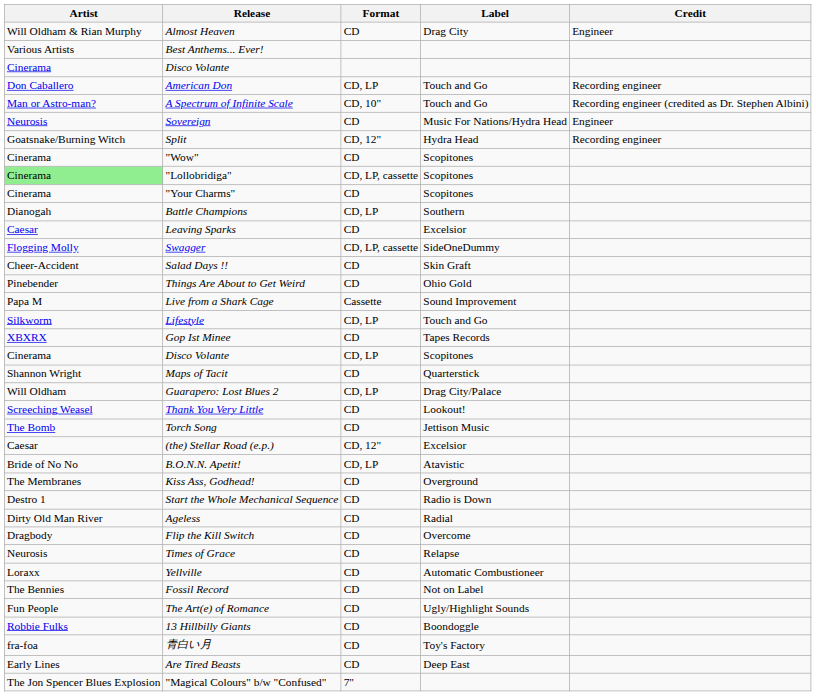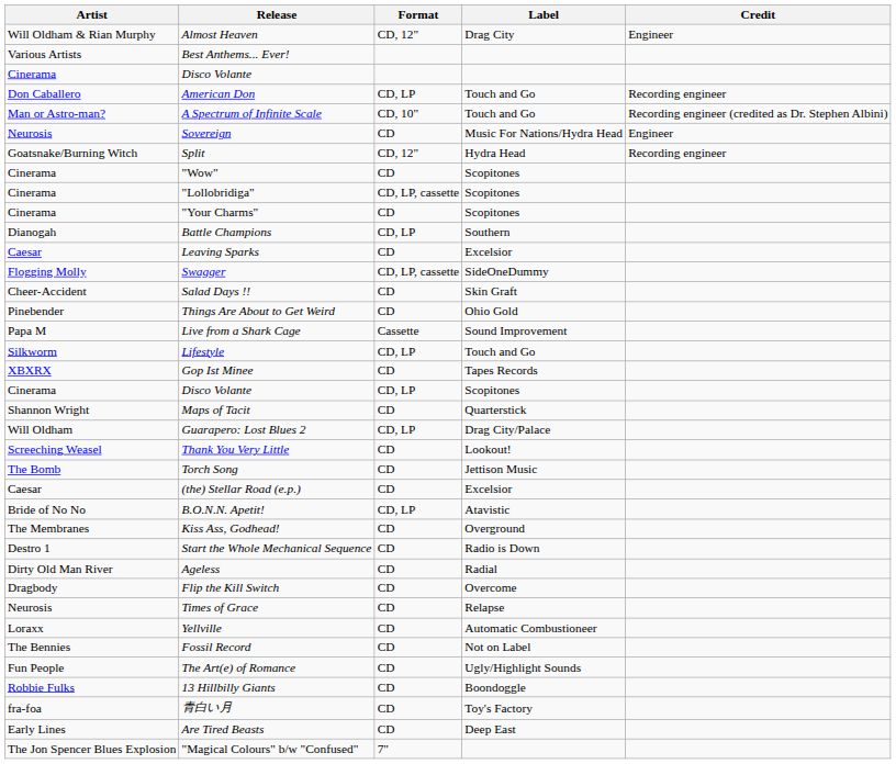 <table class="wikitable sortable">
 <tr>
 <th>Artist</th>
 <th>Release</th>
 <th>Format</th>
 <th>Label</th>
 <th>Credit</th>
 </tr>
 <tr>
 <td>Will Oldham & Rian Murphy</td>
 <td><em>Almost Heaven</em></td>
-<td>CD</td>
+<td>CD, 12"</td>
 <td>Drag City</td>
 <td>Engineer</td>
 </tr>
 <tr>
 <td>Various Artists</td>
 <td><em>Best Anthems... Ever!</em></td>
 <td></td>
 <td></td>
 <td></td>
 </tr>
 <tr>
 <td><a href='#'>Cinerama</a></td>
 <td><em>Disco Volante</em></td>
 <td></td>
 <td></td>
 <td></td>
 </tr>
 <tr>
 <td><a href='#'>Don Caballero</a></td>
 <td><em><a href='#'>American Don</a></em></td>
 <td>CD, LP</td>
 <td>Touch and Go</td>
 <td>Recording engineer</td>
 </tr>
 <tr>
 <td><a href='#'>Man or Astro-man?</a></td>
 <td><em><a href='#'>A Spectrum of Infinite Scale</a></em></td>
 <td>CD, 10"</td>
 <td>Touch and Go</td>
 <td>Recording engineer (credited as Dr. Stephen Albini)</td>
 </tr>
 <tr>
 <td><a href='#'>Neurosis</a></td>
 <td><a href='#'><em>Sovereign</em></a></td>
 <td>CD</td>
 <td>Music For Nations/Hydra Head</td>
 <td>Engineer</td>
 </tr>
 <tr>
 <td>Goatsnake/Burning Witch</td>
 <td><em>Split</em></td>
 <td>CD, 12"</td>
 <td>Hydra Head</td>
 <td>Recording engineer</td>
 </tr>
 <tr>
 <td>Cinerama</td>
 <td>"Wow"</td>
 <td>CD</td>
 <td>Scopitones</td>
 <td></td>
 </tr>
 <tr>
-<td style="background: lightgreen;">Cinerama</td>
+<td>Cinerama</td>
 <td>"Lollobridiga"</td>
 <td>CD, LP, cassette</td>
 <td>Scopitones</td>
 <td></td>
 </tr>
 <tr>
 <td>Cinerama</td>
 <td>"Your Charms"</td>
 <td>CD</td>
 <td>Scopitones</td>
 <td></td>
 </tr>
 <tr>
 <td>Dianogah</td>
 <td><em>Battle Champions</em></td>
 <td>CD, LP</td>
 <td>Southern</td>
 <td></td>
 </tr>
 <tr>
 <td><a href='#'>Caesar</a></td>
 <td><em>Leaving Sparks</em></td>
 <td>CD</td>
 <td>Excelsior</td>
 <td></td>
 </tr>
 <tr>
 <td><a href='#'>Flogging Molly</a></td>
 <td><a href='#'><em>Swagger</em></a></td>
 <td>CD, LP, cassette</td>
 <td>SideOneDummy</td>
 <td></td>
 </tr>
 <tr>
 <td>Cheer-Accident</td>
 <td><em>Salad Days !!</em></td>
 <td>CD</td>
 <td>Skin Graft</td>
 <td></td>
 </tr>
 <tr>
 <td>Pinebender</td>
 <td><em>Things Are About to Get Weird</em></td>
 <td>CD</td>
 <td>Ohio Gold</td>
 <td></td>
 </tr>
 <tr>
 <td>Papa M</td>
 <td><em>Live from a Shark Cage</em></td>
 <td>Cassette</td>
 <td>Sound Improvement</td>
 <td></td>
 </tr>
 <tr>
 <td><a href='#'>Silkworm</a></td>
 <td><a href='#'><em>Lifestyle</em></a></td>
 <td>CD, LP</td>
 <td>Touch and Go</td>
 <td></td>
 </tr>
 <tr>
 <td><a href='#'>XBXRX</a></td>
 <td><em>Gop Ist Minee</em></td>
 <td>CD</td>
 <td>Tapes Records</td>
 <td></td>
 </tr>
 <tr>
 <td>Cinerama</td>
 <td><em>Disco Volante</em></td>
 <td>CD, LP</td>
 <td>Scopitones</td>
 <td></td>
 </tr>
 <tr>
 <td>Shannon Wright</td>
 <td><em>Maps of Tacit</em></td>
 <td>CD</td>
 <td>Quarterstick</td>
 <td></td>
 </tr>
 <tr>
 <td>Will Oldham</td>
 <td><em>Guarapero: Lost Blues 2</em></td>
 <td>CD, LP</td>
 <td>Drag City/Palace</td>
 <td></td>
 </tr>
 <tr>
 <td><a href='#'>Screeching Weasel</a></td>
 <td><em><a href='#'>Thank You Very Little</a></em></td>
 <td>CD</td>
 <td>Lookout!</td>
 <td></td>
 </tr>
 <tr>
 <td><a href='#'>The Bomb</a></td>
 <td><em>Torch Song</em></td>
 <td>CD</td>
 <td>Jettison Music</td>
 <td></td>
 </tr>
 <tr>
 <td>Caesar</td>
 <td><em>(the) Stellar Road (e.p.)</em></td>
-<td>CD, 12"</td>
+<td>CD</td>
 <td>Excelsior</td>
 <td></td>
 </tr>
 <tr>
 <td>Bride of No No</td>
 <td><em>B.O.N.N. Apetit!</em></td>
 <td>CD, LP</td>
 <td>Atavistic</td>
 <td></td>
 </tr>
 <tr>
 <td>The Membranes</td>
 <td><em>Kiss Ass, Godhead!</em></td>
 <td>CD</td>
 <td>Overground</td>
 <td></td>
 </tr>
 <tr>
 <td>Destro 1</td>
 <td><em>Start the Whole Mechanical Sequence</em></td>
 <td>CD</td>
 <td>Radio is Down</td>
 <td></td>
 </tr>
 <tr>
 <td>Dirty Old Man River</td>
 <td><em>Ageless</em></td>
 <td>CD</td>
 <td>Radial</td>
 <td></td>
 </tr>
 <tr>
 <td>Dragbody</td>
 <td><em>Flip the Kill Switch</em></td>
 <td>CD</td>
 <td>Overcome</td>
 <td></td>
 </tr>
 <tr>
 <td>Neurosis</td>
 <td><em>Times of Grace</em></td>
 <td>CD</td>
 <td>Relapse</td>
 <td></td>
 </tr>
 <tr>
 <td>Loraxx</td>
 <td><em>Yellville</em></td>
 <td>CD</td>
 <td>Automatic Combustioneer</td>
 <td></td>
 </tr>
 <tr>
 <td>The Bennies</td>
 <td><em>Fossil Record</em></td>
 <td>CD</td>
 <td>Not on Label</td>
 <td></td>
 </tr>
 <tr>
 <td>Fun People</td>
 <td><em>The Art(e) of Romance</em></td>
 <td>CD</td>
 <td>Ugly/Highlight Sounds</td>
 <td></td>
 </tr>
 <tr>
 <td><a href='#'>Robbie Fulks</a></td>
 <td><em>13 Hillbilly Giants</em></td>
 <td>CD</td>
 <td>Boondoggle</td>
 <td></td>
 </tr>
 <tr>
 <td>fra-foa</td>
 <td><em>青白い月</em></td>
 <td>CD</td>
 <td>Toy's Factory</td>
 <td></td>
 </tr>
 <tr>
 <td>Early Lines</td>
 <td><em>Are Tired Beasts</em></td>
 <td>CD</td>
 <td>Deep East</td>
 <td></td>
 </tr>
 <tr>
 <td>The Jon Spencer Blues Explosion</td>
 <td>"Magical Colours" b/w "Confused"</td>
 <td>7"</td>
 <td></td>
 <td></td>
 </tr>
 </table>
